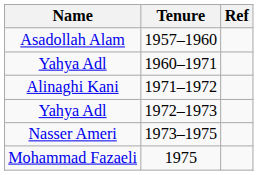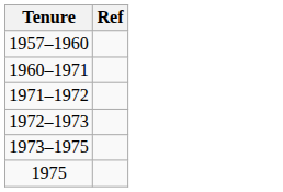 <table class="wikitable" style="text-align:center; font-size:100%; line-height:16px;">
 <tr>
-<th>Name</th>
 <th>Tenure</th>
 <th>Ref</th>
 </tr>
 <tr>
-<td><a href='#'>Asadollah Alam</a></td>
 <td>1957–1960</td>
 <td></td>
 </tr>
 <tr>
-<td><a href='#'>Yahya Adl</a></td>
 <td>1960–1971</td>
 <td></td>
 </tr>
 <tr>
-<td><a href='#'>Alinaghi Kani</a></td>
 <td>1971–1972</td>
 <td></td>
 </tr>
 <tr>
-<td><a href='#'>Yahya Adl</a></td>
 <td>1972–1973</td>
 <td></td>
 </tr>
 <tr>
-<td><a href='#'>Nasser Ameri</a></td>
 <td>1973–1975</td>
 <td></td>
 </tr>
 <tr>
-<td><a href='#'>Mohammad Fazaeli</a></td>
 <td>1975</td>
 <td></td>
 </tr>
 </table>
